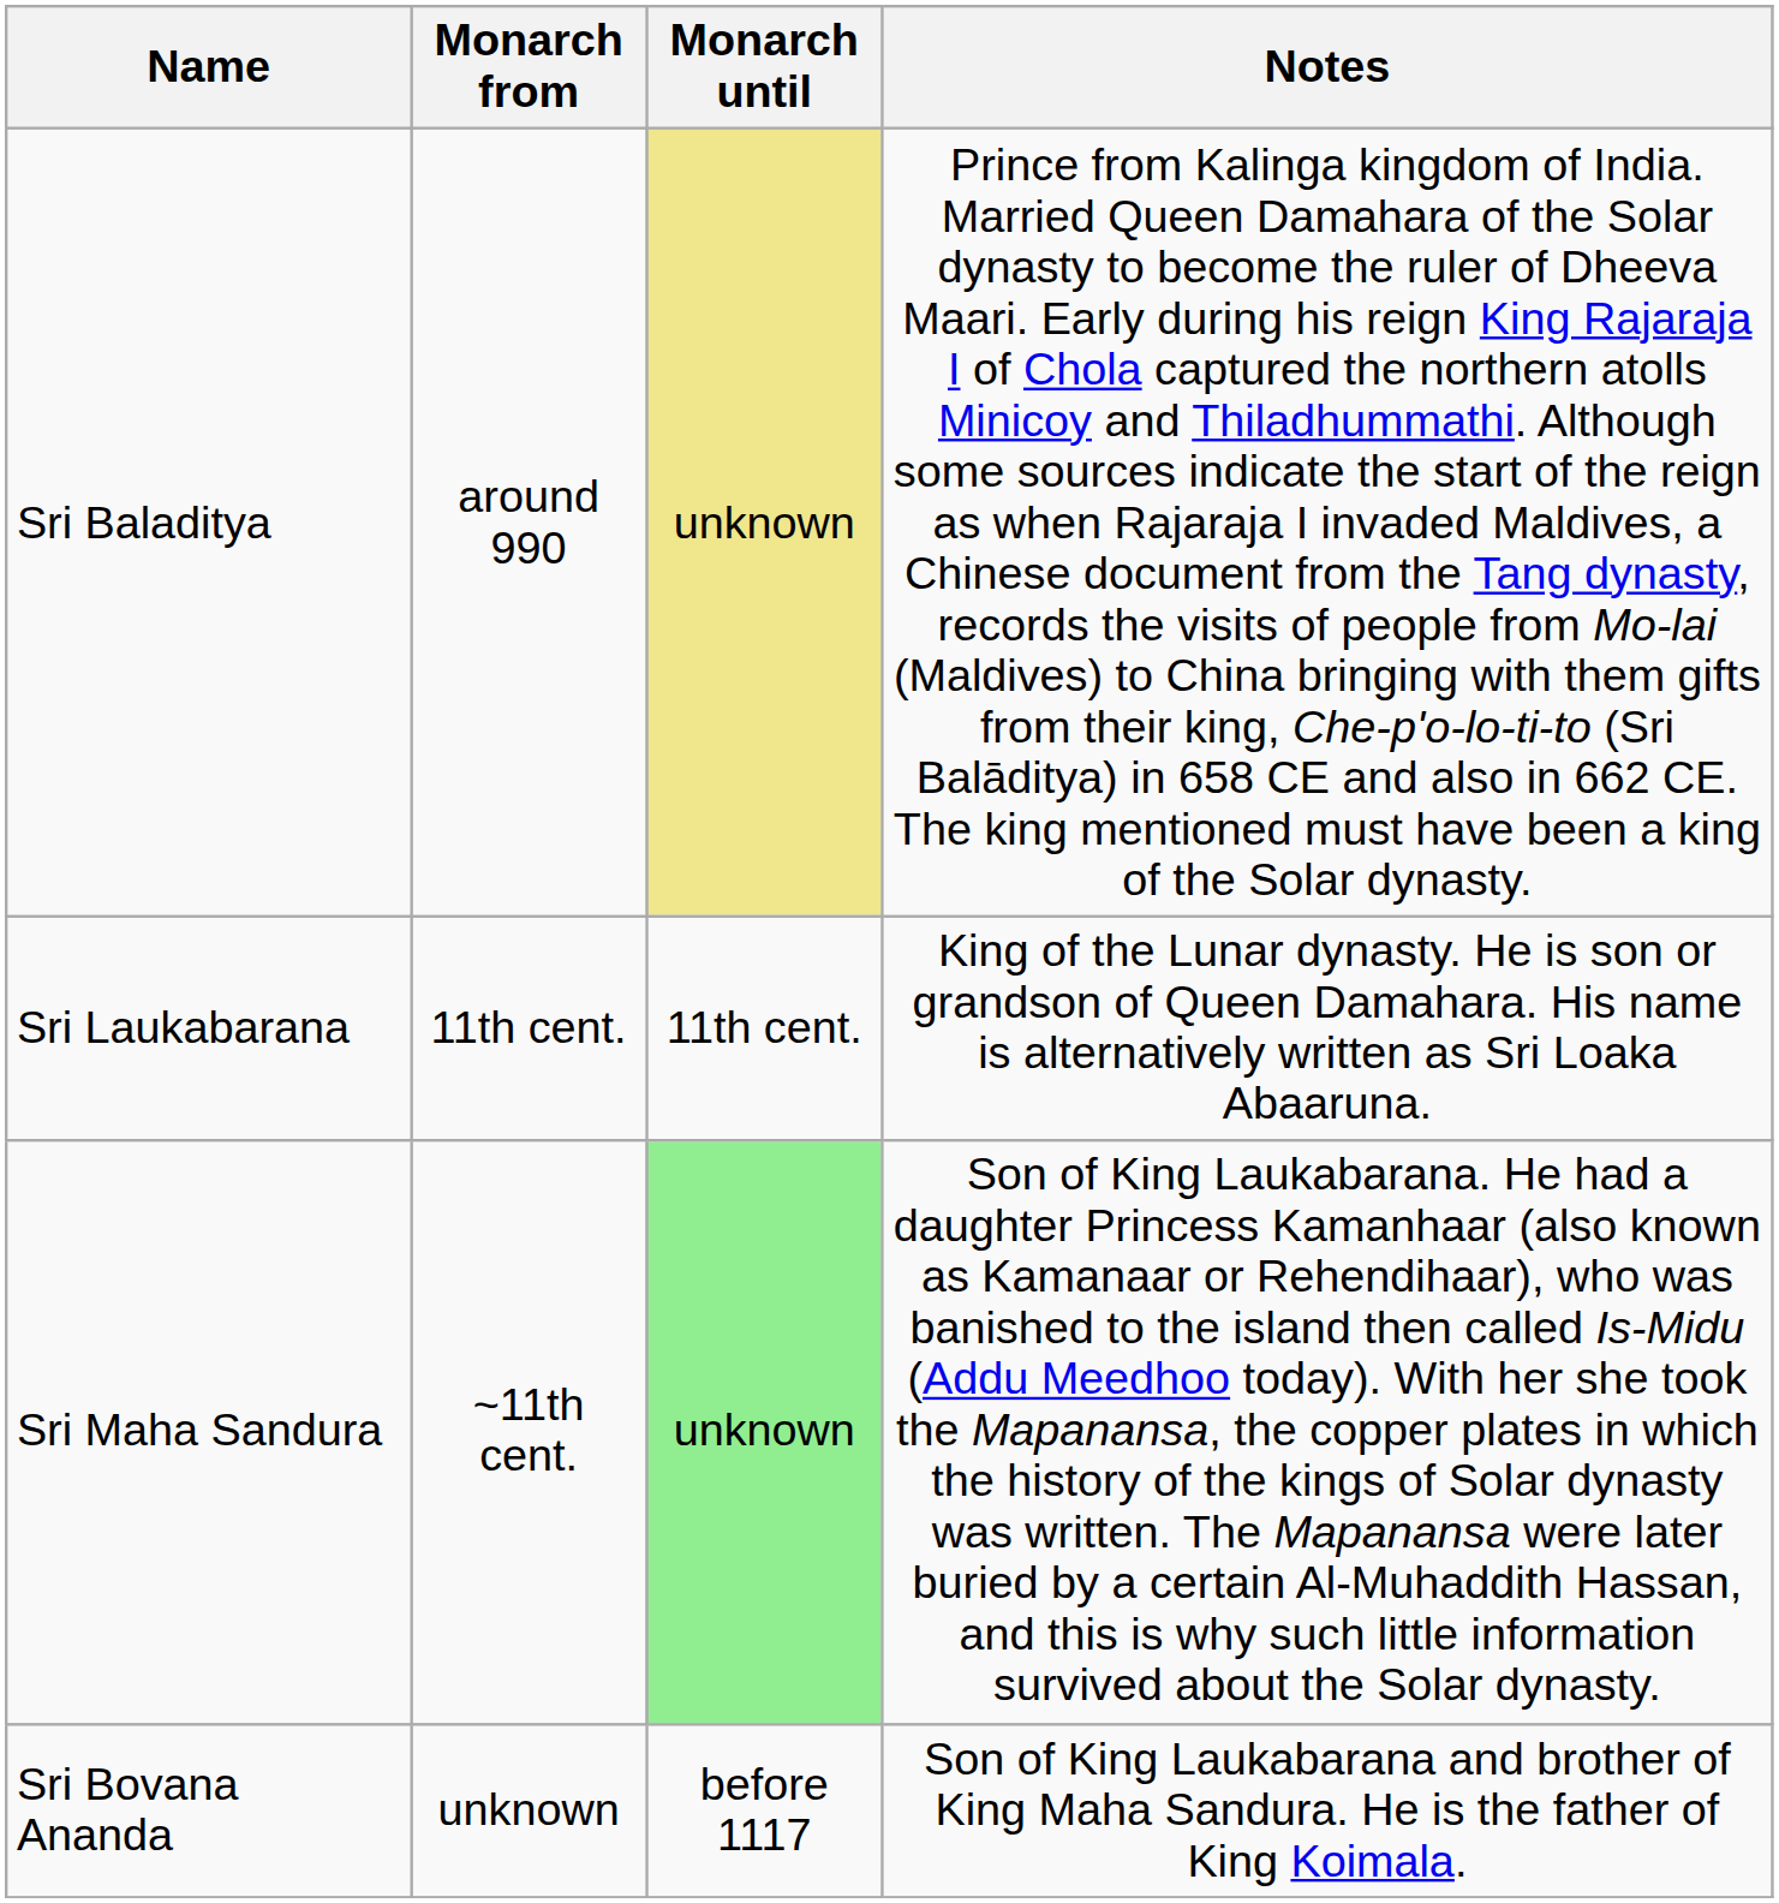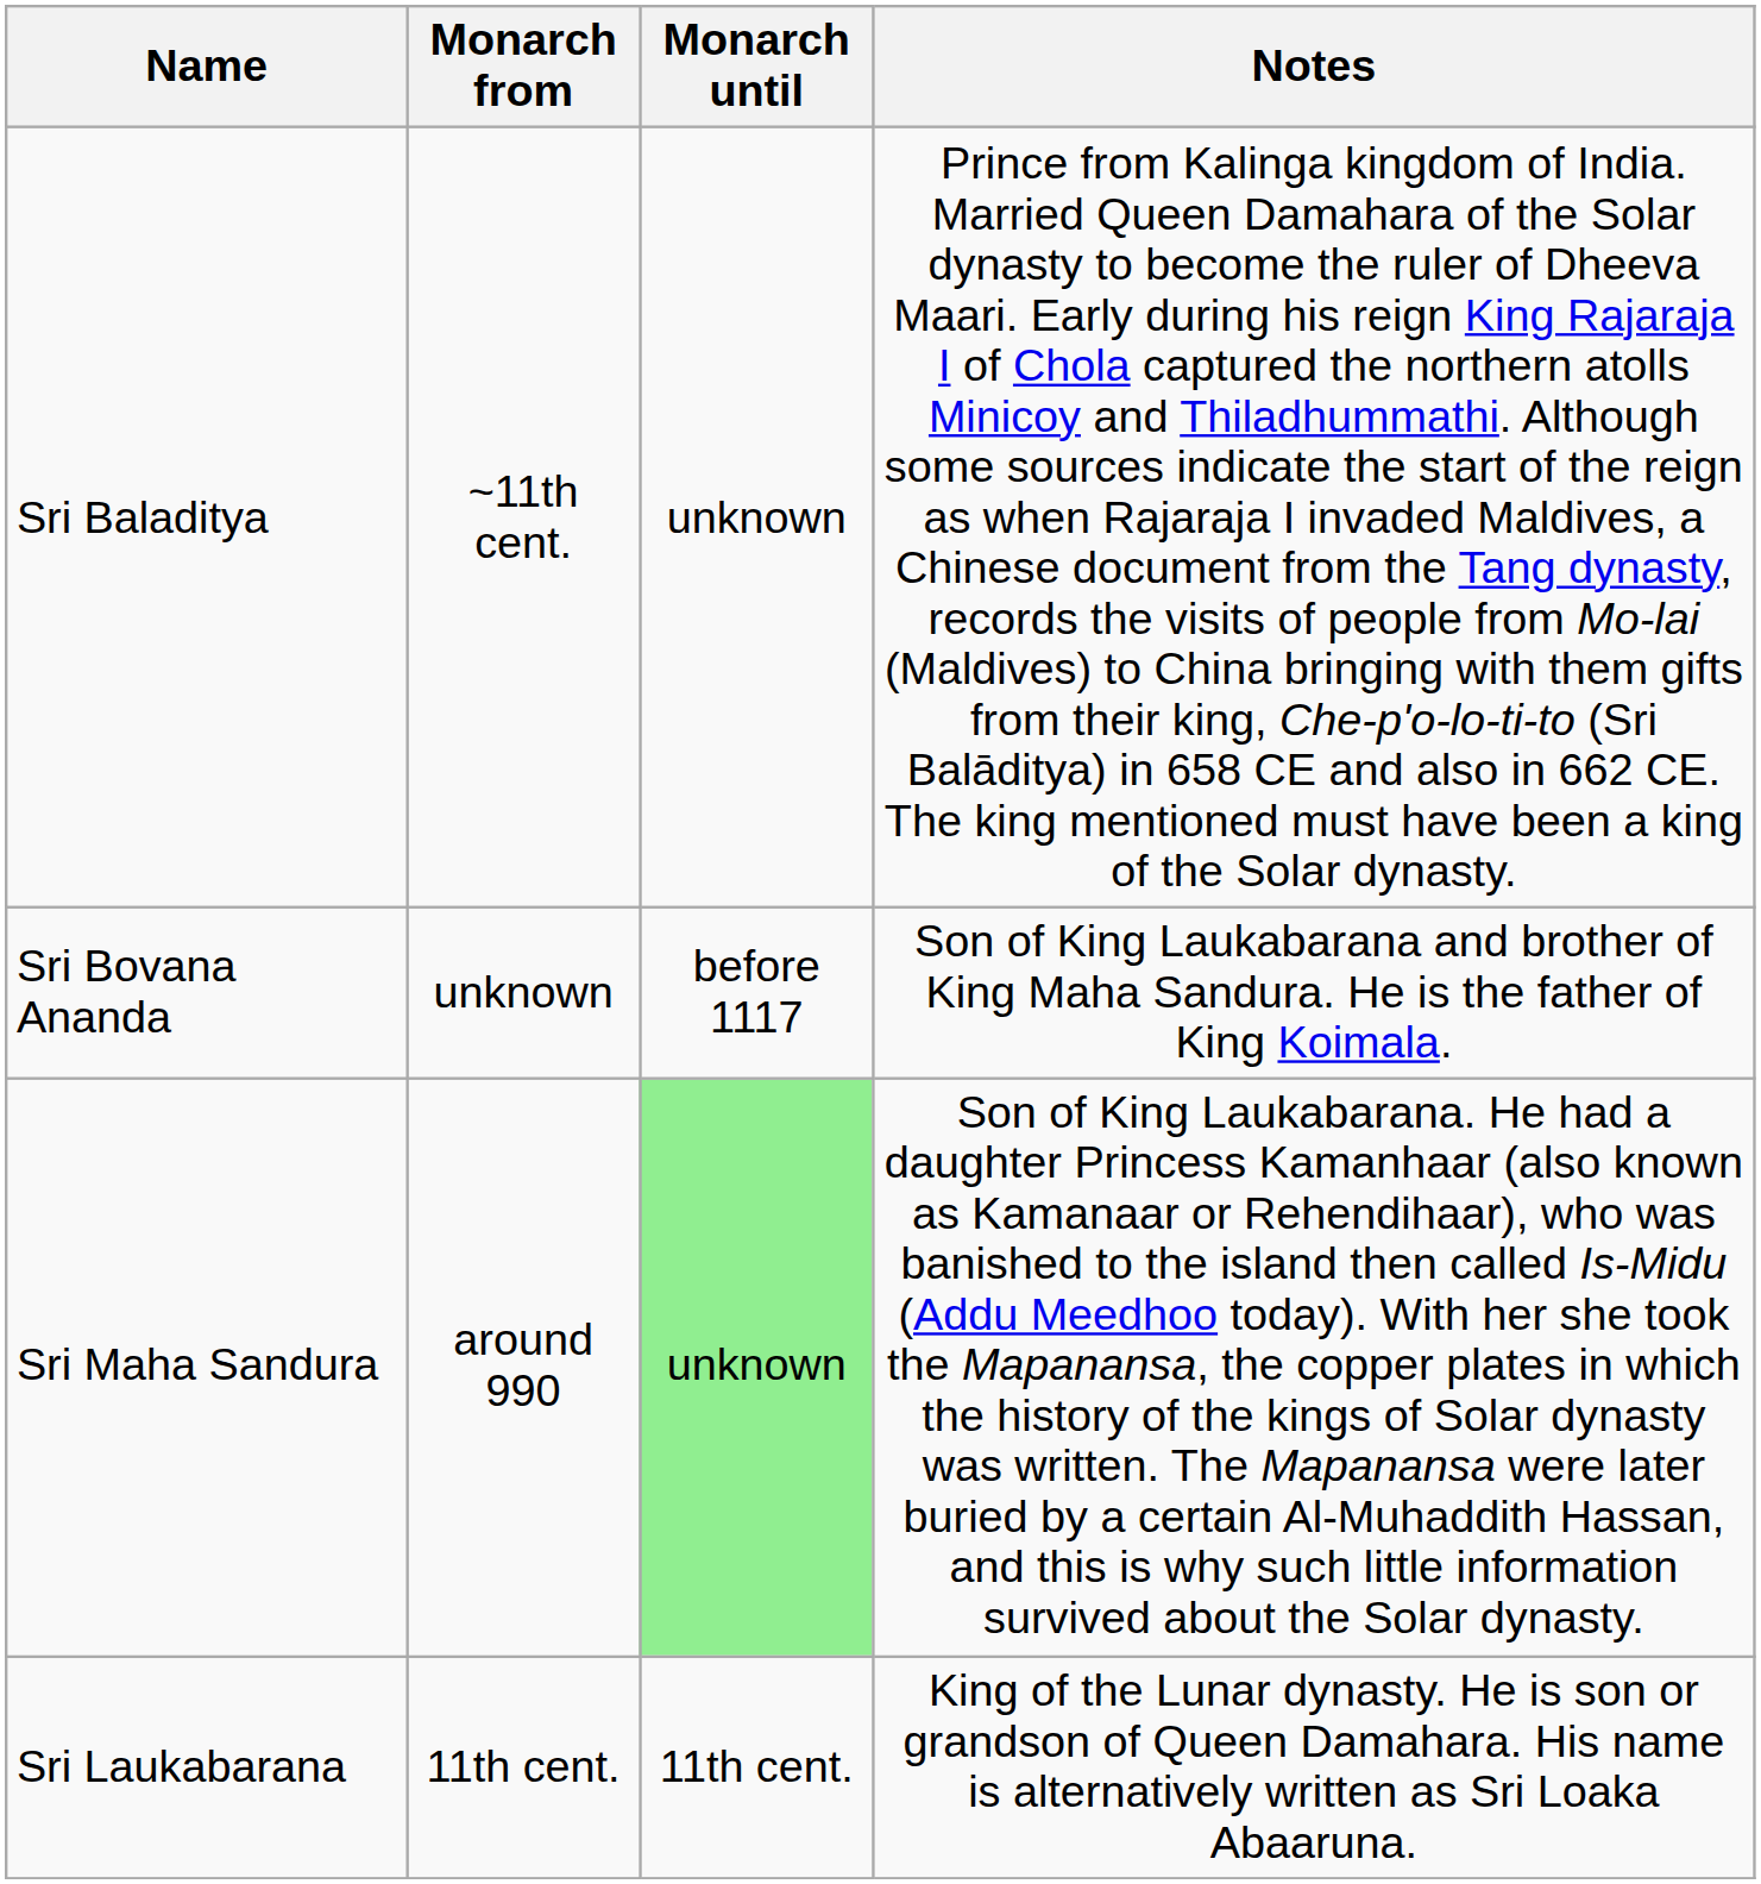 <table width=100% class="wikitable">
 <tr>
 <th width=20%>Name</th>
 <th width=10%>Monarch from</th>
 <th width=10%>Monarch until</th>
 <th width=44%>Notes</th>
 </tr>
 <tr>
 <td align="left">Sri Baladitya</td>
+<td align="center">~11th cent.</td>
+<td align="center">unknown</td>
+<td align="center">Prince from Kalinga kingdom of India. Married Queen Damahara of the Solar dynasty to become the ruler of Dheeva Maari. Early during his reign <a href='#'>King Rajaraja I</a> of <a href='#'>Chola</a> captured the northern atolls <a href='#'>Minicoy</a> and <a href='#'>Thiladhummathi</a>. Although some sources indicate the start of the reign as when Rajaraja I invaded Maldives, a Chinese document from the <a href='#'>Tang dynasty</a>, records the visits of people from <em>Mo-lai</em> (Maldives) to China bringing with them gifts from their king, <em>Che-p'o-lo-ti-to</em> (Sri Balāditya) in 658 CE and also in 662 CE. The king mentioned must have been a king of the Solar dynasty.</td>
+</tr>
+<tr>
+<td align="left">Sri Bovana Ananda</td>
+<td align="center">unknown</td>
+<td align="center">before 1117</td>
+<td align="center">Son of King Laukabarana and brother of King Maha Sandura. He is the father of King <a href='#'>Koimala</a>.</td>
+</tr>
+<tr>
+<td align="left">Sri Maha Sandura</td>
 <td align="center">around 990</td>
-<td align="center" style="background: khaki;">unknown</td>
-<td align="center">Prince from Kalinga kingdom of India. Married Queen Damahara of the Solar dynasty to become the ruler of Dheeva Maari. Early during his reign <a href='#'>King Rajaraja I</a> of <a href='#'>Chola</a> captured the northern atolls <a href='#'>Minicoy</a> and <a href='#'>Thiladhummathi</a>. Although some sources indicate the start of the reign as when Rajaraja I invaded Maldives, a Chinese document from the <a href='#'>Tang dynasty</a>, records the visits of people from <em>Mo-lai</em> (Maldives) to China bringing with them gifts from their king, <em>Che-p'o-lo-ti-to</em> (Sri Balāditya) in 658 CE and also in 662 CE. The king mentioned must have been a king of the Solar dynasty.</td>
+<td align="center" style="background: lightgreen;">unknown</td>
+<td align="center">Son of King Laukabarana. He had a daughter Princess Kamanhaar (also known as Kamanaar or Rehendihaar), who was banished to the island then called <em>Is-Midu</em> (<a href='#'>Addu Meedhoo</a> today). With her she took the <em>Mapanansa</em>, the copper plates in which the history of the kings of Solar dynasty was written. The <em>Mapanansa</em> were later buried by a certain Al-Muhaddith Hassan, and this is why such little information survived about the Solar dynasty.</td>
 </tr>
 <tr>
 <td align="left">Sri Laukabarana</td>
 <td align="center">11th cent.</td>
 <td align="center">11th cent.</td>
 <td align="center">King of the Lunar dynasty. He is son or grandson of Queen Damahara. His name is alternatively written as Sri Loaka Abaaruna.</td>
 </tr>
-<tr>
-<td align="left">Sri Maha Sandura</td>
-<td align="center">~11th cent.</td>
-<td align="center" style="background: lightgreen;">unknown</td>
-<td align="center">Son of King Laukabarana. He had a daughter Princess Kamanhaar (also known as Kamanaar or Rehendihaar), who was banished to the island then called <em>Is-Midu</em> (<a href='#'>Addu Meedhoo</a> today). With her she took the <em>Mapanansa</em>, the copper plates in which the history of the kings of Solar dynasty was written. The <em>Mapanansa</em> were later buried by a certain Al-Muhaddith Hassan, and this is why such little information survived about the Solar dynasty.</td>
-</tr>
-<tr>
-<td align="left">Sri Bovana Ananda</td>
-<td align="center">unknown</td>
-<td align="center">before 1117</td>
-<td align="center">Son of King Laukabarana and brother of King Maha Sandura. He is the father of King <a href='#'>Koimala</a>.</td>
-</tr>
 </table>
